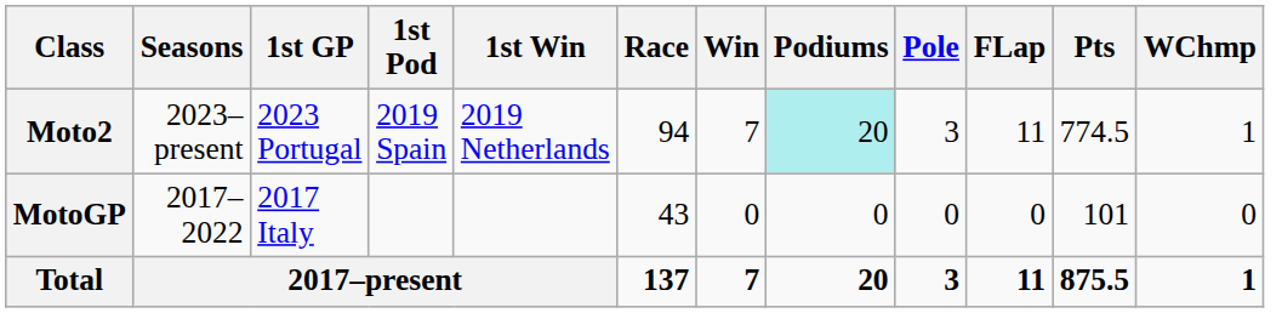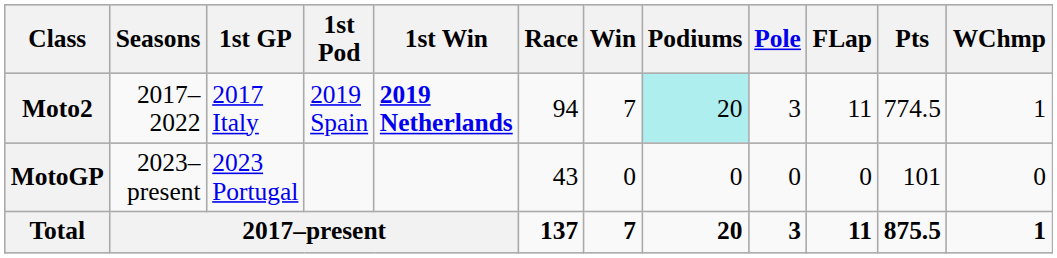 <table class="wikitable" style="text-align:right;">
 <tr>
 <th>Class</th>
 <th>Seasons</th>
 <th>1st GP</th>
 <th>1st Pod</th>
 <th>1st Win</th>
 <th>Race</th>
 <th>Win</th>
 <th>Podiums</th>
 <th><a href='#'>Pole</a></th>
 <th>FLap</th>
 <th>Pts</th>
 <th>WChmp</th>
 </tr>
 <tr>
 <th>Moto2</th>
-<td>2023–present</td>
-<td style="text-align:left;"><a href='#'>2023 Portugal</a></td>
+<td>2017–2022</td>
+<td style="text-align:left;"><a href='#'>2017 Italy</a></td>
 <td style="text-align:left;"><a href='#'>2019 Spain</a></td>
-<td style="text-align:left;"><a href='#'>2019 Netherlands</a></td>
+<td style="text-align:left;"><strong><a href='#'>2019 Netherlands</a></strong></td>
 <td>94</td>
 <td>7</td>
 <td style="background: paleturquoise;">20</td>
 <td>3</td>
 <td>11</td>
 <td>774.5</td>
 <td>1</td>
 </tr>
 <tr>
 <th>MotoGP</th>
-<td>2017–2022</td>
-<td style="text-align:left;"><a href='#'>2017 Italy</a></td>
+<td>2023–present</td>
+<td style="text-align:left;"><a href='#'>2023 Portugal</a></td>
 <td style="text-align:left;"></td>
 <td style="text-align:left;"></td>
 <td>43</td>
 <td>0</td>
 <td>0</td>
 <td>0</td>
 <td>0</td>
 <td>101</td>
 <td>0</td>
 </tr>
 <tr>
 <th>Total</th>
 <th colspan="4">2017–present</th>
 <td><strong>137</strong></td>
 <td><strong>7</strong></td>
 <td><strong>20</strong></td>
 <td><strong>3</strong></td>
 <td><strong>11</strong></td>
 <td><strong>875.5</strong></td>
 <td><strong>1</strong></td>
 </tr>
 </table>
